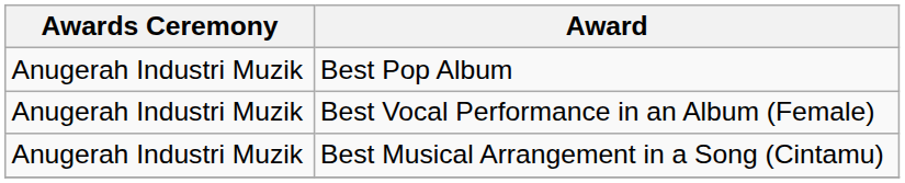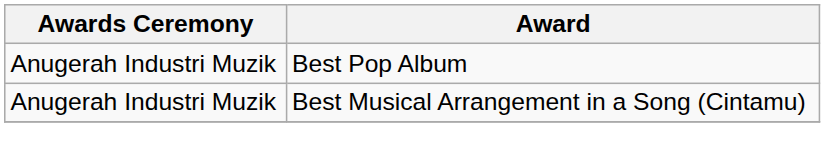 <table class="wikitable" width="60%">
 <tr>
 <th align="center">Awards Ceremony</th>
 <th align="center">Award</th>
 </tr>
 <tr>
 <td align="left">Anugerah Industri Muzik</td>
 <td align="left">Best Pop Album</td>
 </tr>
 <tr>
 <td align="left">Anugerah Industri Muzik</td>
-<td align="left">Best Vocal Performance in an Album (Female)</td>
-</tr>
-<tr>
-<td align="left">Anugerah Industri Muzik</td>
 <td align="left">Best Musical Arrangement in a Song (Cintamu)</td>
 </tr>
 <tr>
 </tr>
 </table>
